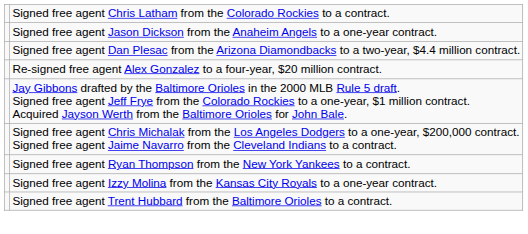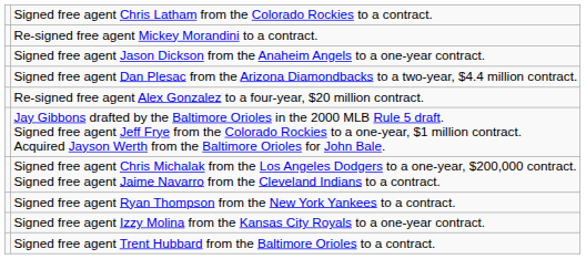 <table class="wikitable">
 <tr>
 <td></td>
 <td>Signed free agent <a href='#'>Chris Latham</a> from the <a href='#'>Colorado Rockies</a> to a contract.</td>
+</tr>
+<tr>
+<td></td>
+<td>Re-signed free agent <a href='#'>Mickey Morandini</a> to a contract.</td>
 </tr>
 <tr>
 <td></td>
 <td>Signed free agent <a href='#'>Jason Dickson</a> from the <a href='#'>Anaheim Angels</a> to a one-year contract.</td>
 </tr>
 <tr>
 <td></td>
 <td>Signed free agent <a href='#'>Dan Plesac</a> from the <a href='#'>Arizona Diamondbacks</a> to a two-year, $4.4 million contract.</td>
 </tr>
 <tr>
 <td></td>
 <td>Re-signed free agent <a href='#'>Alex Gonzalez</a> to a four-year, $20 million contract.</td>
 </tr>
 <tr>
 <td></td>
 <td><a href='#'>Jay Gibbons</a> drafted by the <a href='#'>Baltimore Orioles</a> in the 2000 MLB <a href='#'>Rule 5 draft</a>. <br>Signed free agent <a href='#'>Jeff Frye</a> from the <a href='#'>Colorado Rockies</a> to a one-year, $1 million contract. <br>Acquired <a href='#'>Jayson Werth</a> from the <a href='#'>Baltimore Orioles</a> for <a href='#'>John Bale</a>.</td>
 </tr>
 <tr>
 <td></td>
 <td>Signed free agent <a href='#'>Chris Michalak</a> from the <a href='#'>Los Angeles Dodgers</a> to a one-year, $200,000 contract. <br>Signed free agent <a href='#'>Jaime Navarro</a> from the <a href='#'>Cleveland Indians</a> to a contract.</td>
 </tr>
 <tr>
 <td></td>
 <td>Signed free agent <a href='#'>Ryan Thompson</a> from the <a href='#'>New York Yankees</a> to a contract.</td>
 </tr>
 <tr>
 <td></td>
 <td>Signed free agent <a href='#'>Izzy Molina</a> from the <a href='#'>Kansas City Royals</a> to a one-year contract.</td>
 </tr>
 <tr>
 <td></td>
 <td>Signed free agent <a href='#'>Trent Hubbard</a> from the <a href='#'>Baltimore Orioles</a> to a contract.</td>
 </tr>
 </table>
